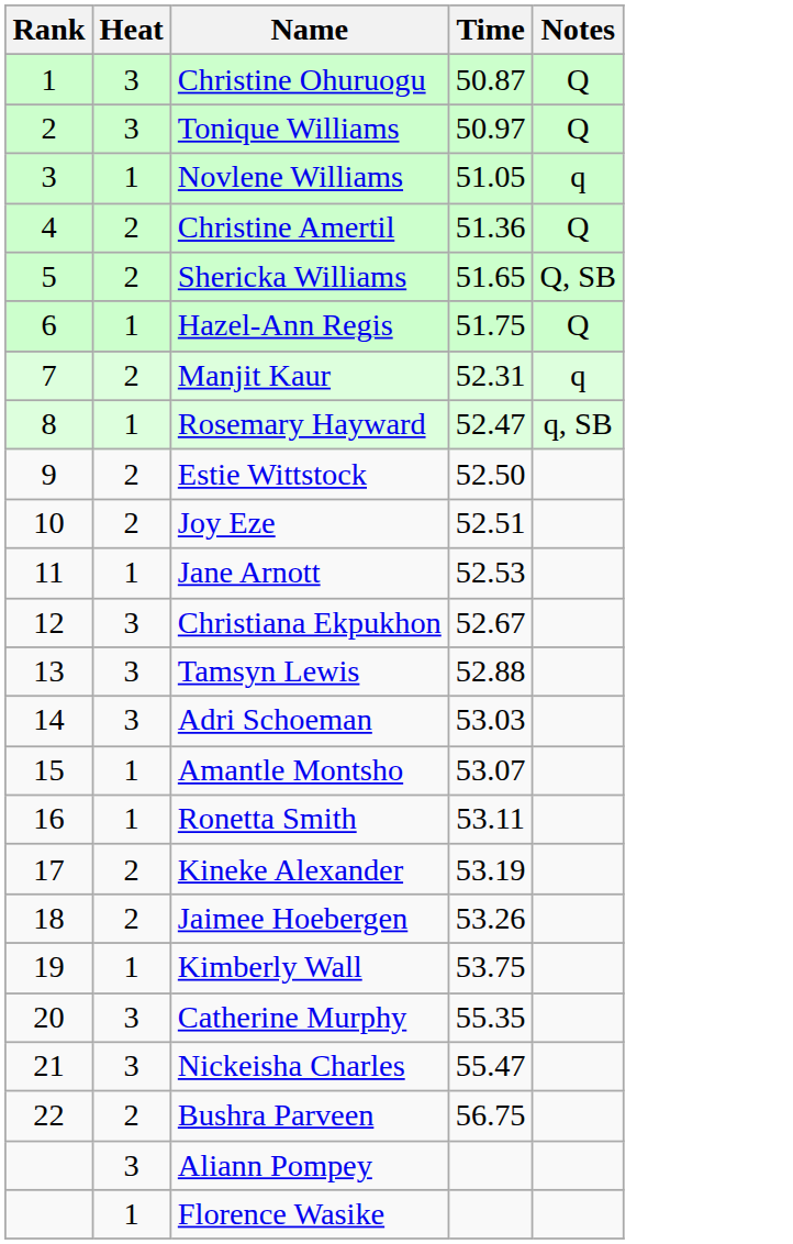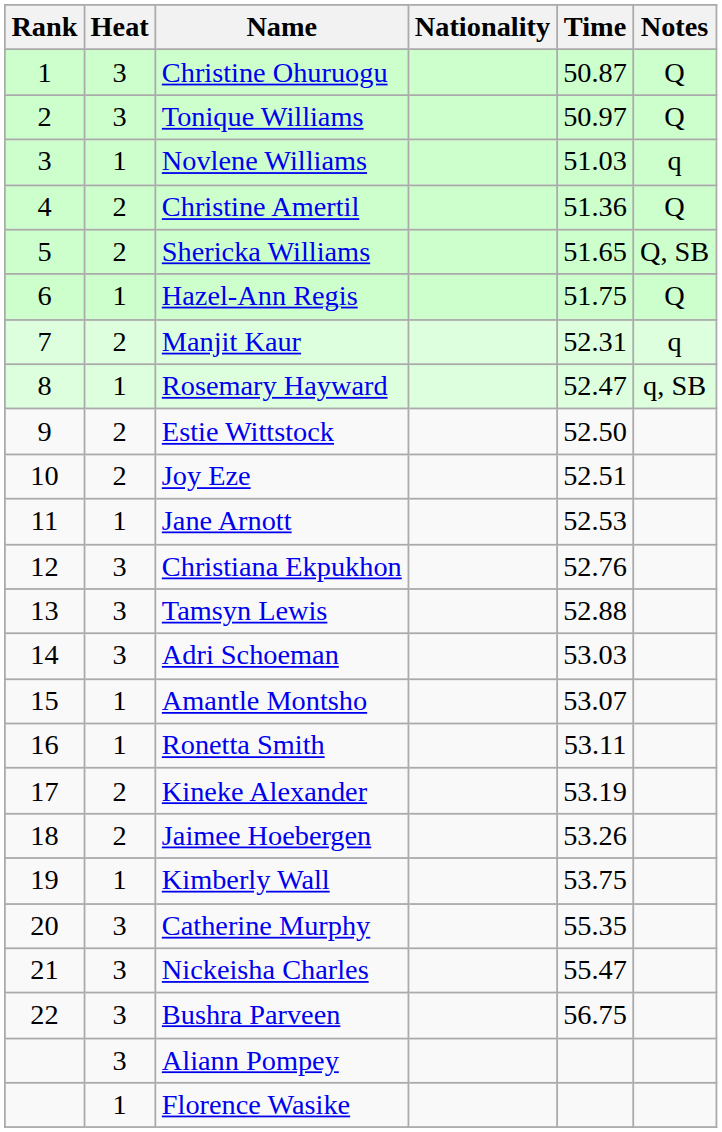 <table class="wikitable sortable" style="text-align:center">
 <tr>
 <th>Rank</th>
 <th>Heat</th>
 <th>Name</th>
+<th>Nationality</th>
 <th>Time</th>
 <th>Notes</th>
 </tr>
 <tr bgcolor=ccffcc>
 <td>1</td>
 <td>3</td>
 <td align=left><a href='#'>Christine Ohuruogu</a></td>
+<td align=left></td>
 <td>50.87</td>
 <td>Q</td>
 </tr>
 <tr bgcolor=ccffcc>
 <td>2</td>
 <td>3</td>
 <td align=left><a href='#'>Tonique Williams</a></td>
+<td align=left></td>
 <td>50.97</td>
 <td>Q</td>
 </tr>
 <tr bgcolor=ccffcc>
 <td>3</td>
 <td>1</td>
 <td align=left><a href='#'>Novlene Williams</a></td>
-<td>51.05</td>
+<td align=left></td>
+<td>51.03</td>
 <td>q</td>
 </tr>
 <tr bgcolor=ccffcc>
 <td>4</td>
 <td>2</td>
 <td align=left><a href='#'>Christine Amertil</a></td>
+<td align=left></td>
 <td>51.36</td>
 <td>Q</td>
 </tr>
 <tr bgcolor=ccffcc>
 <td>5</td>
 <td>2</td>
 <td align=left><a href='#'>Shericka Williams</a></td>
+<td align=left></td>
 <td>51.65</td>
 <td>Q, SB</td>
 </tr>
 <tr bgcolor=ccffcc>
 <td>6</td>
 <td>1</td>
 <td align=left><a href='#'>Hazel-Ann Regis</a></td>
+<td align=left></td>
 <td>51.75</td>
 <td>Q</td>
 </tr>
 <tr bgcolor=ddffdd>
 <td>7</td>
 <td>2</td>
 <td align=left><a href='#'>Manjit Kaur</a></td>
+<td align=left></td>
 <td>52.31</td>
 <td>q</td>
 </tr>
 <tr bgcolor=ddffdd>
 <td>8</td>
 <td>1</td>
 <td align=left><a href='#'>Rosemary Hayward</a></td>
+<td align=left></td>
 <td>52.47</td>
 <td>q, SB</td>
 </tr>
 <tr>
 <td>9</td>
 <td>2</td>
 <td align=left><a href='#'>Estie Wittstock</a></td>
+<td align=left></td>
 <td>52.50</td>
 <td></td>
 </tr>
 <tr>
 <td>10</td>
 <td>2</td>
 <td align=left><a href='#'>Joy Eze</a></td>
+<td align=left></td>
 <td>52.51</td>
 <td></td>
 </tr>
 <tr>
 <td>11</td>
 <td>1</td>
 <td align=left><a href='#'>Jane Arnott</a></td>
+<td align=left></td>
 <td>52.53</td>
 <td></td>
 </tr>
 <tr>
 <td>12</td>
 <td>3</td>
 <td align=left><a href='#'>Christiana Ekpukhon</a></td>
-<td>52.67</td>
+<td align=left></td>
+<td>52.76</td>
 <td></td>
 </tr>
 <tr>
 <td>13</td>
 <td>3</td>
 <td align=left><a href='#'>Tamsyn Lewis</a></td>
+<td align=left></td>
 <td>52.88</td>
 <td></td>
 </tr>
 <tr>
 <td>14</td>
 <td>3</td>
 <td align=left><a href='#'>Adri Schoeman</a></td>
+<td align=left></td>
 <td>53.03</td>
 <td></td>
 </tr>
 <tr>
 <td>15</td>
 <td>1</td>
 <td align=left><a href='#'>Amantle Montsho</a></td>
+<td align=left></td>
 <td>53.07</td>
 <td></td>
 </tr>
 <tr>
 <td>16</td>
 <td>1</td>
 <td align=left><a href='#'>Ronetta Smith</a></td>
+<td align=left></td>
 <td>53.11</td>
 <td></td>
 </tr>
 <tr>
 <td>17</td>
 <td>2</td>
 <td align=left><a href='#'>Kineke Alexander</a></td>
+<td align=left></td>
 <td>53.19</td>
 <td></td>
 </tr>
 <tr>
 <td>18</td>
 <td>2</td>
 <td align=left><a href='#'>Jaimee Hoebergen</a></td>
+<td align=left></td>
 <td>53.26</td>
 <td></td>
 </tr>
 <tr>
 <td>19</td>
 <td>1</td>
 <td align=left><a href='#'>Kimberly Wall</a></td>
+<td align=left></td>
 <td>53.75</td>
 <td></td>
 </tr>
 <tr>
 <td>20</td>
 <td>3</td>
 <td align=left><a href='#'>Catherine Murphy</a></td>
+<td align=left></td>
 <td>55.35</td>
 <td></td>
 </tr>
 <tr>
 <td>21</td>
 <td>3</td>
 <td align=left><a href='#'>Nickeisha Charles</a></td>
+<td align=left></td>
 <td>55.47</td>
 <td></td>
 </tr>
 <tr>
 <td>22</td>
-<td>2</td>
+<td>3</td>
 <td align=left><a href='#'>Bushra Parveen</a></td>
+<td align=left></td>
 <td>56.75</td>
 <td></td>
 </tr>
 <tr>
 <td></td>
 <td>3</td>
 <td align=left><a href='#'>Aliann Pompey</a></td>
+<td align=left></td>
 <td></td>
 <td></td>
 </tr>
 <tr>
 <td></td>
 <td>1</td>
 <td align=left><a href='#'>Florence Wasike</a></td>
+<td align=left></td>
 <td></td>
 <td></td>
 </tr>
 </table>
